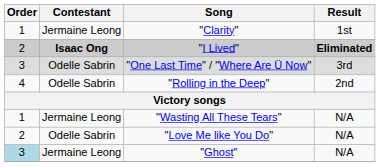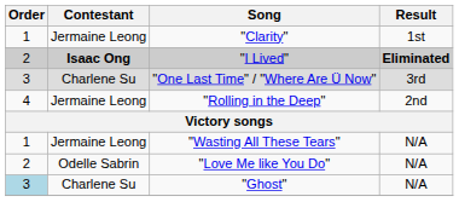 <table class="wikitable plainrowheaders" style="text-align:center;">
 <tr>
 <th scope="col">Order</th>
 <th scope="col">Contestant</th>
 <th scope="col">Song</th>
 <th scope="col">Result</th>
 </tr>
 <tr>
 <td scope="row">1</td>
 <td>Jermaine Leong</td>
 <td>"<a href='#'>Clarity</a>"</td>
 <td>1st</td>
 </tr>
 <tr style="background:#ccc;">
 <td scope="row">2</td>
 <td><strong>Isaac Ong</strong></td>
 <td>"<a href='#'>I Lived</a>"</td>
 <td><strong>Eliminated</strong></td>
 </tr>
 <tr style="background:#ddd;">
 <td scope="row">3</td>
-<td>Odelle Sabrin</td>
+<td>Charlene Su</td>
 <td>"<a href='#'>One Last Time</a>" / "<a href='#'>Where Are Ü Now</a>"</td>
 <td>3rd</td>
 </tr>
 <tr>
 <td scope="row">4</td>
-<td>Odelle Sabrin</td>
+<td>Jermaine Leong</td>
 <td>"<a href='#'>Rolling in the Deep</a>"</td>
 <td>2nd</td>
 </tr>
 <tr>
 <th colspan=4 scope="col">Victory songs</th>
 </tr>
 <tr>
 <td scope="row">1</td>
 <td>Jermaine Leong</td>
 <td>"<a href='#'>Wasting All These Tears</a>"</td>
 <td>N/A</td>
 </tr>
 <tr>
 <td scope="row">2</td>
 <td>Odelle Sabrin</td>
 <td>"<a href='#'>Love Me like You Do</a>"</td>
 <td>N/A</td>
 </tr>
 <tr>
 <td scope="row" style="background: lightblue;">3</td>
-<td>Jermaine Leong</td>
+<td>Charlene Su</td>
 <td>"<a href='#'>Ghost</a>"</td>
 <td>N/A</td>
 </tr>
 <tr>
 </tr>
 </table>
